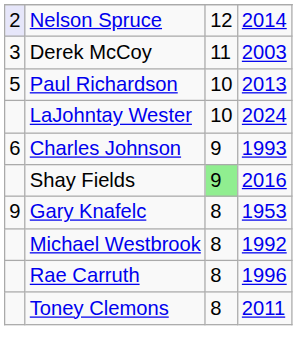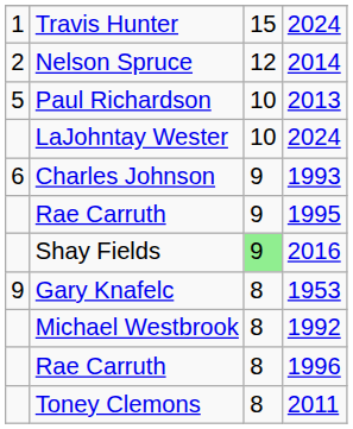 <table class="wikitable">
 <tr>
 </tr>
 <tr>
-<td style="background: lavender;">2</td>
+<td>1</td>
+<td><a href='#'>Travis Hunter</a></td>
+<td>15</td>
+<td><a href='#'>2024</a></td>
+</tr>
+<tr>
+<td>2</td>
 <td><a href='#'>Nelson Spruce</a></td>
 <td>12</td>
 <td><a href='#'>2014</a></td>
-</tr>
-<tr>
-<td>3</td>
-<td>Derek McCoy</td>
-<td>11</td>
-<td><a href='#'>2003</a></td>
 </tr>
 <tr>
 <td>5</td>
 <td><a href='#'>Paul Richardson</a></td>
 <td>10</td>
 <td><a href='#'>2013</a></td>
 </tr>
 <tr>
 <td></td>
 <td><a href='#'>LaJohntay Wester</a></td>
 <td>10</td>
 <td><a href='#'>2024</a></td>
 </tr>
 <tr>
 <td>6</td>
 <td><a href='#'>Charles Johnson</a></td>
 <td>9</td>
 <td><a href='#'>1993</a></td>
+</tr>
+<tr>
+<td></td>
+<td><a href='#'>Rae Carruth</a></td>
+<td>9</td>
+<td><a href='#'>1995</a></td>
 </tr>
 <tr>
 <td></td>
 <td>Shay Fields</td>
 <td style="background: lightgreen;">9</td>
 <td><a href='#'>2016</a></td>
 </tr>
 <tr>
 <td>9</td>
 <td><a href='#'>Gary Knafelc</a></td>
 <td>8</td>
 <td><a href='#'>1953</a></td>
 </tr>
 <tr>
 <td></td>
 <td><a href='#'>Michael Westbrook</a></td>
 <td>8</td>
 <td><a href='#'>1992</a></td>
 </tr>
 <tr>
 <td></td>
 <td><a href='#'>Rae Carruth</a></td>
 <td>8</td>
 <td><a href='#'>1996</a></td>
 </tr>
 <tr>
 <td></td>
 <td><a href='#'>Toney Clemons</a></td>
 <td>8</td>
 <td><a href='#'>2011</a></td>
 </tr>
 </table>
